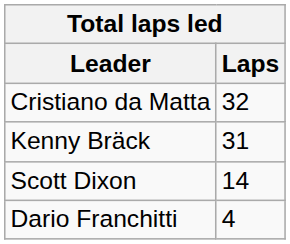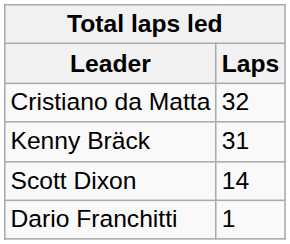 <table class="wikitable">
 <tr>
 <th colspan=2>Total laps led</th>
 </tr>
 <tr>
 <th>Leader</th>
 <th>Laps</th>
 </tr>
 <tr>
 <td>Cristiano da Matta</td>
 <td>32</td>
 </tr>
 <tr>
 <td>Kenny Bräck</td>
 <td>31</td>
 </tr>
 <tr>
 <td>Scott Dixon</td>
 <td>14</td>
 </tr>
 <tr>
 <td>Dario Franchitti</td>
-<td>4</td>
+<td>1</td>
 </tr>
 </table>
